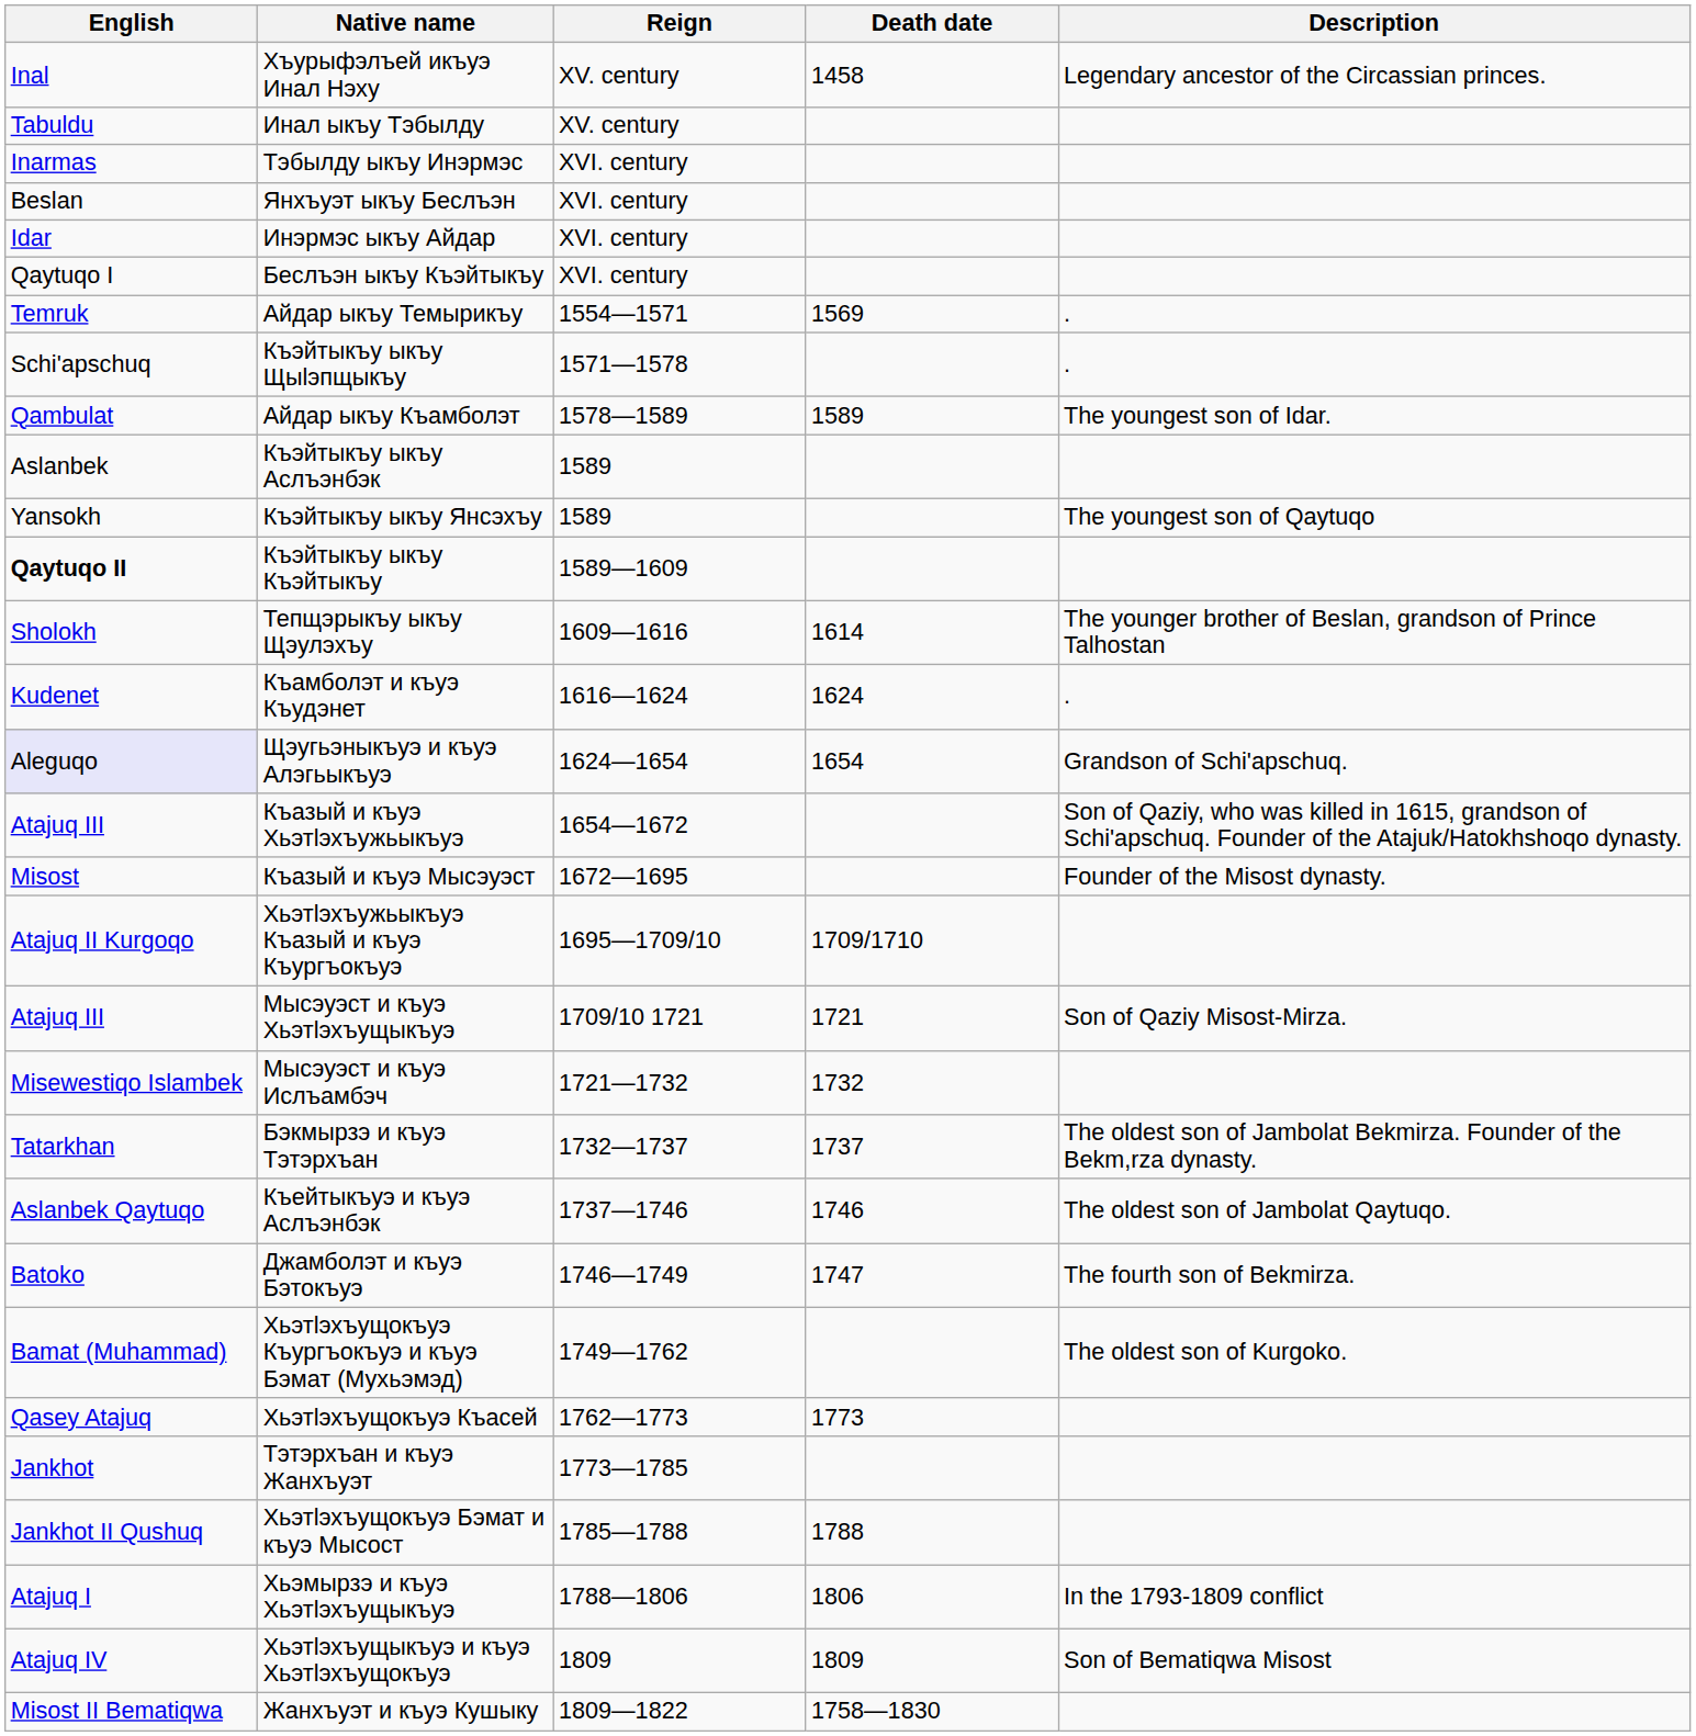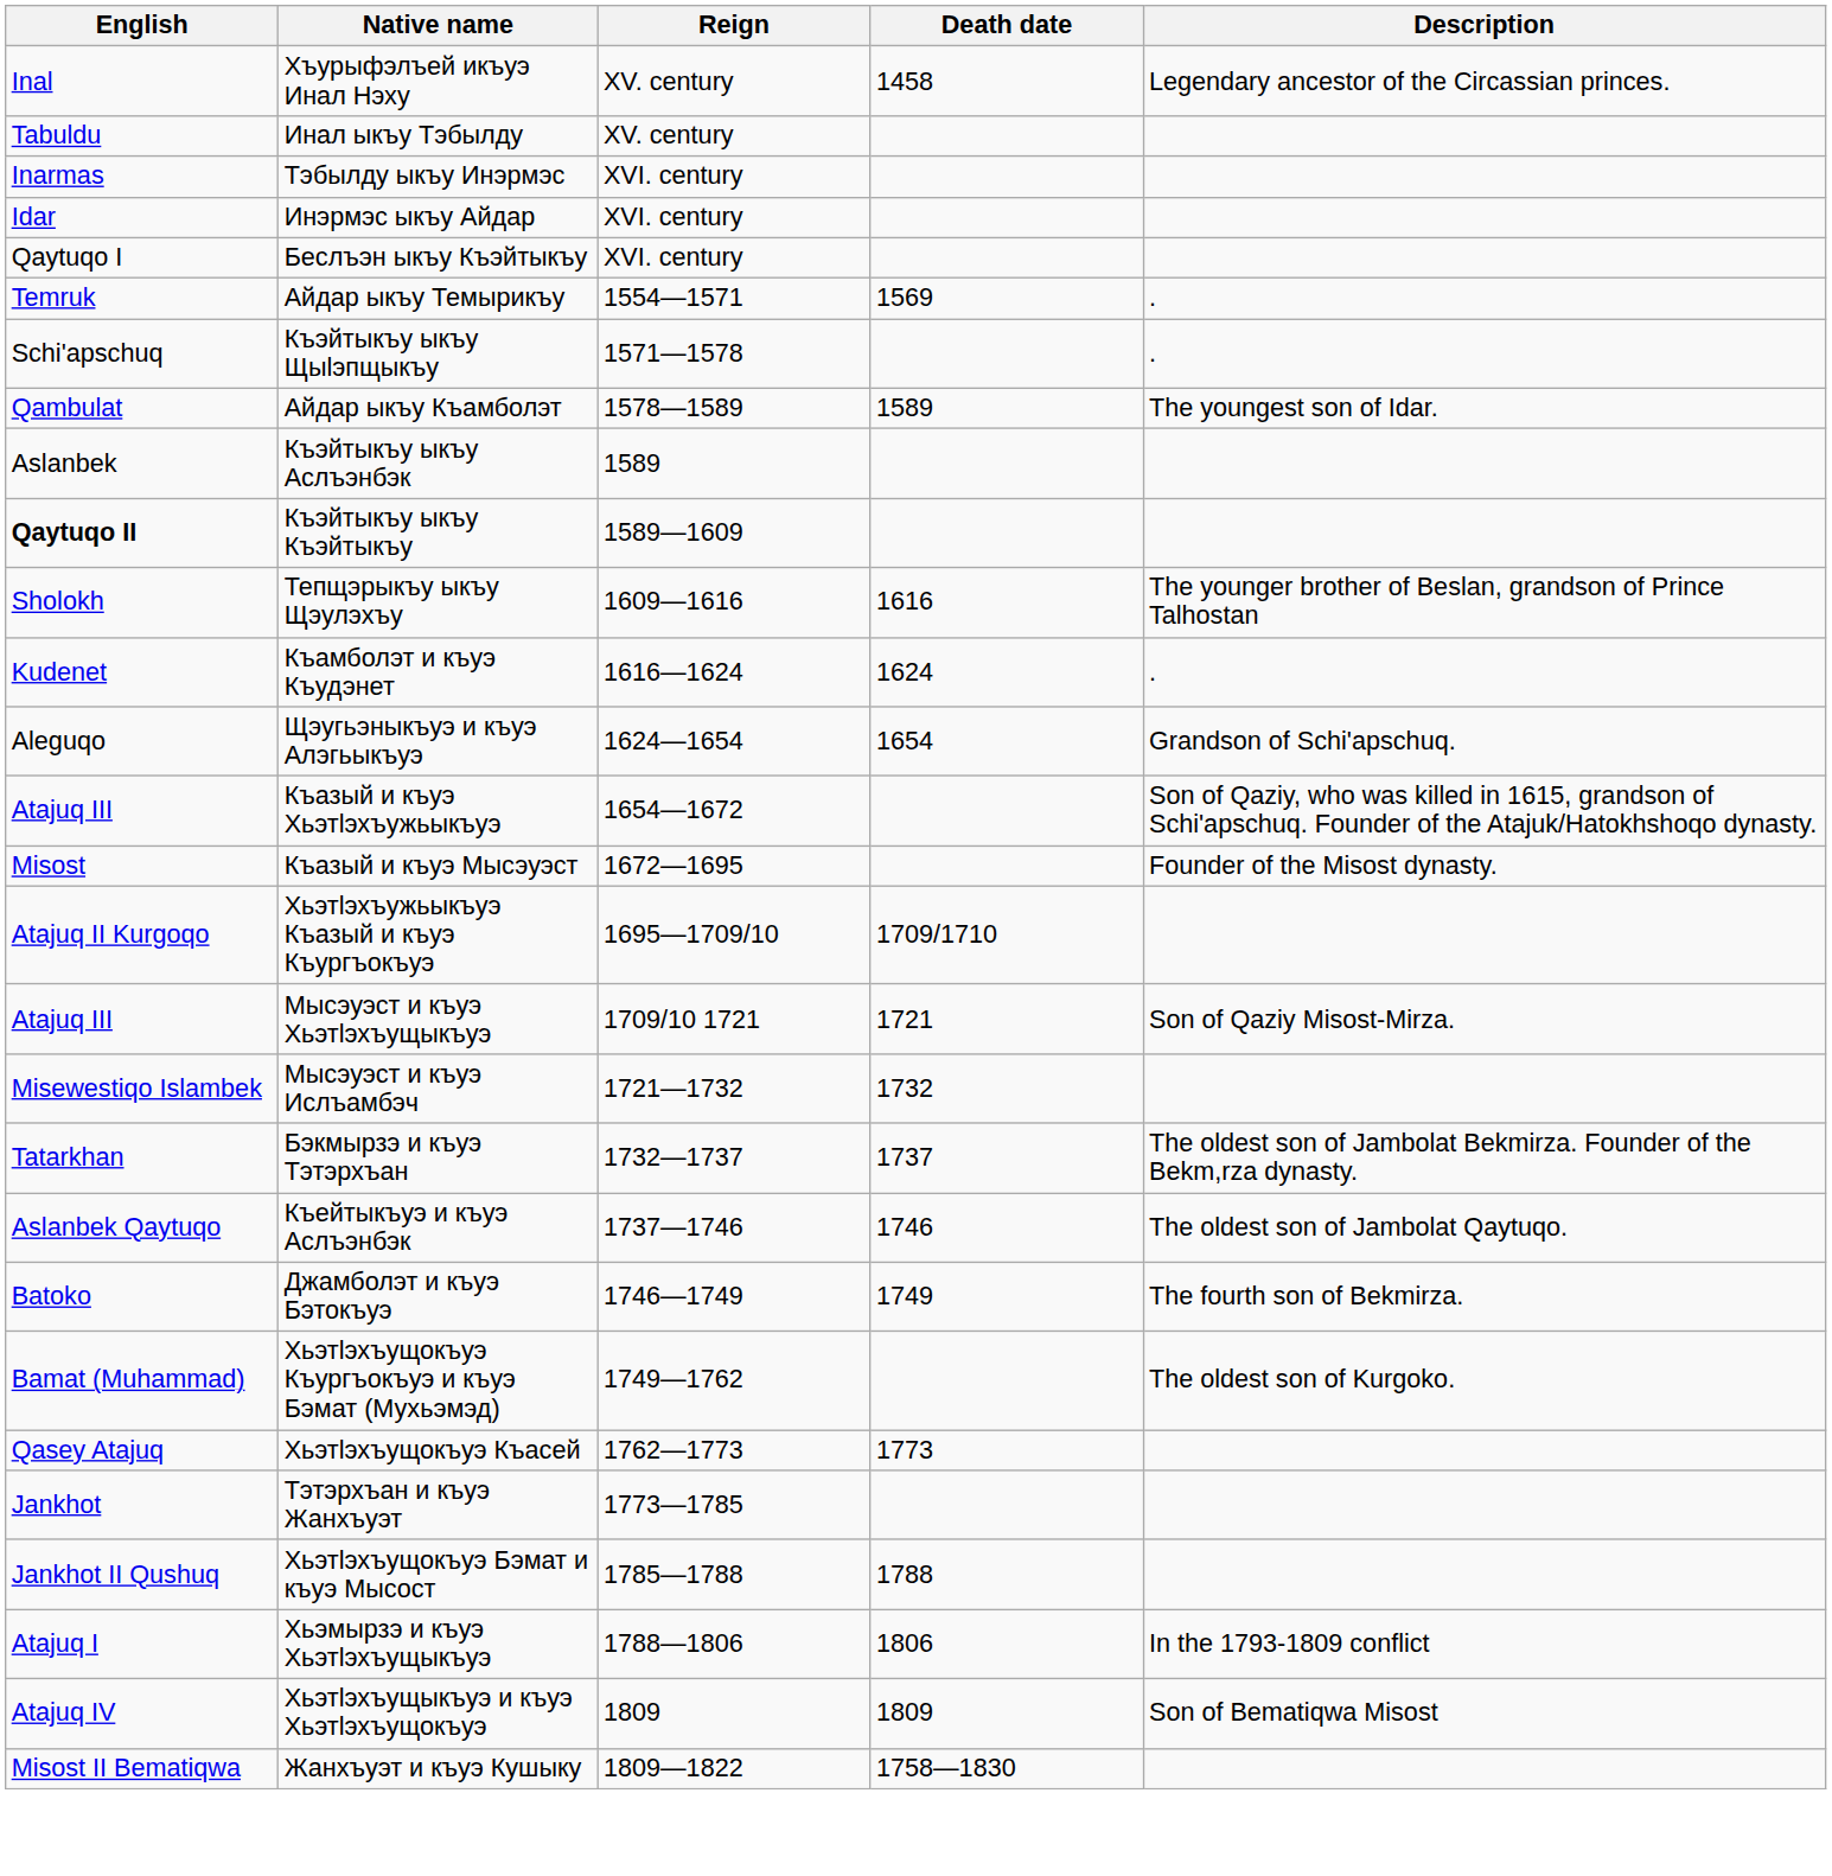 <table class=wikitable width=90%>
 <tr>
 <th width="10%">English</th>
 <th width="10%">Native name</th>
 <th width="10%">Reign</th>
 <th width="10%">Death date</th>
 <th width="25%">Description</th>
 </tr>
 <tr>
 <td><a href='#'>Inal</a></td>
 <td>Хъурыфэлъей икъуэ Инал Нэху</td>
 <td>XV. century</td>
 <td>1458</td>
 <td>Legendary ancestor of the Circassian princes.</td>
 </tr>
 <tr>
 <td><a href='#'>Tabuldu</a></td>
 <td>Инал ыкъу Тэбылду</td>
 <td>XV. century</td>
 <td></td>
 <td></td>
 </tr>
 <tr>
 <td><a href='#'>Inarmas</a></td>
 <td>Тэбылду ыкъу Инэрмэс</td>
-<td>XVI. century</td>
-<td></td>
-<td></td>
-</tr>
-<tr>
-<td>Beslan</td>
-<td>Янхъуэт ыкъу Беслъэн</td>
 <td>XVI. century</td>
 <td></td>
 <td></td>
 </tr>
 <tr>
 <td><a href='#'>Idar</a></td>
 <td>Инэрмэс ыкъу Айдар</td>
 <td>XVI. century</td>
 <td></td>
 <td></td>
 </tr>
 <tr>
 <td>Qaytuqo I</td>
 <td>Беслъэн ыкъу Къэйтыкъу</td>
 <td>XVI. century</td>
 <td></td>
 <td></td>
 </tr>
 <tr>
 <td><a href='#'>Temruk</a></td>
 <td>Айдар ыкъу Темырикъу</td>
 <td>1554—1571</td>
 <td>1569</td>
 <td>.</td>
 </tr>
 <tr>
 <td>Schi'apschuq </td>
 <td>Къэйтыкъу ыкъу Щыӏэпщыкъу</td>
 <td>1571—1578</td>
 <td></td>
 <td>.</td>
 </tr>
 <tr>
 <td><a href='#'>Qambulat</a></td>
 <td>Айдар ыкъу Къамболэт</td>
 <td>1578—1589</td>
 <td>1589</td>
 <td>The youngest son of Idar.</td>
 </tr>
 <tr>
 <td>Aslanbek</td>
 <td>Къэйтыкъу ыкъу Аслъэнбэк</td>
 <td>1589</td>
 <td></td>
 <td></td>
 </tr>
 <tr>
-<td>Yansokh</td>
-<td>Къэйтыкъу ыкъу Янсэхъу</td>
-<td>1589</td>
-<td></td>
-<td>The youngest son of Qaytuqo</td>
-</tr>
-<tr>
 <td><strong>Qaytuqo II</strong></td>
 <td>Къэйтыкъу ыкъу Къэйтыкъу</td>
 <td>1589—1609</td>
 <td></td>
 <td></td>
 </tr>
 <tr>
 <td><a href='#'>Sholokh</a></td>
 <td>Тепщэрыкъу ыкъу Щэулэхъу</td>
 <td>1609—1616</td>
-<td>1614</td>
+<td>1616</td>
 <td>The younger brother of Beslan, grandson of Prince Talhostan</td>
 </tr>
 <tr>
 <td><a href='#'>Kudenet</a></td>
 <td>Къамболэт и къуэ Къудэнет</td>
 <td>1616—1624</td>
 <td>1624</td>
 <td>.</td>
 </tr>
 <tr>
-<td style="background: lavender;">Aleguqo</td>
+<td>Aleguqo</td>
 <td>Щэугьэныкъуэ и къуэ Алэгьыкъуэ</td>
 <td>1624—1654</td>
 <td>1654</td>
 <td>Grandson of Schi'apschuq.</td>
 </tr>
 <tr>
 <td><a href='#'>Atajuq III</a></td>
 <td>Къазый и къуэ Хьэтӏэхъужьыкъуэ</td>
 <td>1654—1672</td>
 <td></td>
 <td>Son of Qaziy, who was killed in 1615, grandson of Schi'apschuq. Founder of the Atajuk/Hatokhshoqo dynasty.</td>
 </tr>
 <tr>
 <td><a href='#'>Misost</a></td>
 <td>Къазый и къуэ Мысэуэст</td>
 <td>1672—1695</td>
 <td></td>
 <td>Founder of the Misost dynasty.</td>
 </tr>
 <tr>
 <td><a href='#'>Atajuq II Kurgoqo</a></td>
 <td>Хьэтӏэхъужьыкъуэ Къазый и къуэ Къургъокъуэ</td>
 <td>1695—1709/10</td>
 <td>1709/1710</td>
 <td></td>
 </tr>
 <tr>
 <td><a href='#'>Atajuq III</a></td>
 <td>Мысэуэст и къуэ Хьэтӏэхъущыкъуэ</td>
 <td>1709/10 1721</td>
 <td>1721</td>
 <td>Son of Qaziy Misost-Mirza.</td>
 </tr>
 <tr>
 <td><a href='#'>Misewestiqo Islambek</a></td>
 <td>Мысэуэст и къуэ Ислъамбэч</td>
 <td>1721—1732</td>
 <td>1732</td>
 <td></td>
 </tr>
 <tr>
 <td><a href='#'>Tatarkhan</a></td>
 <td>Бэкмырзэ и къуэ Тэтэрхъан</td>
 <td>1732—1737</td>
 <td>1737</td>
 <td>The oldest son of Jambolat Bekmirza. Founder of the Bekm,rza dynasty.</td>
 </tr>
 <tr>
 <td><a href='#'>Aslanbek Qaytuqo</a></td>
 <td>Къейтыкъуэ и къуэ Аслъэнбэк</td>
 <td>1737—1746</td>
 <td>1746</td>
 <td>The oldest son of Jambolat Qaytuqo.</td>
 </tr>
 <tr>
 <td><a href='#'>Batoko</a></td>
 <td>Джамболэт и къуэ Бэтокъуэ</td>
 <td>1746—1749</td>
-<td>1747</td>
+<td>1749</td>
 <td>The fourth son of Bekmirza.</td>
 </tr>
 <tr>
 <td><a href='#'>Bamat (Muhammad)</a></td>
 <td>Хьэтӏэхъущокъуэ Къургъокъуэ и къуэ Бэмат (Мухьэмэд)</td>
 <td>1749—1762</td>
 <td></td>
 <td>The oldest son of Kurgoko.</td>
 </tr>
 <tr>
 <td><a href='#'>Qasey Atajuq</a></td>
 <td>Хьэтӏэхъущокъуэ Къасей</td>
 <td>1762—1773</td>
 <td>1773</td>
 <td></td>
 </tr>
 <tr>
 <td><a href='#'>Jankhot</a></td>
 <td>Тэтэрхъан и къуэ Жанхъуэт</td>
 <td>1773—1785</td>
 <td></td>
 <td></td>
 </tr>
 <tr>
 <td><a href='#'>Jankhot II Qushuq</a></td>
 <td>Хьэтӏэхъущокъуэ Бэмат и къуэ Мысост</td>
 <td>1785—1788</td>
 <td>1788</td>
 <td></td>
 </tr>
 <tr>
 <td><a href='#'>Atajuq I</a></td>
 <td>Хьэмырзэ и къуэ Хьэтӏэхъущыкъуэ</td>
 <td>1788—1806</td>
 <td>1806</td>
 <td>In the 1793-1809 conflict</td>
 </tr>
 <tr>
 <td><a href='#'>Atajuq IV</a></td>
 <td>Хьэтӏэхъущыкъуэ и къуэ Хьэтӏэхъущокъуэ</td>
 <td>1809</td>
 <td>1809</td>
 <td>Son of Bematiqwa Misost</td>
 </tr>
 <tr>
 <td><a href='#'>Misost II Bematiqwa</a></td>
 <td>Жанхъуэт и къуэ Кушыку</td>
 <td>1809—1822</td>
 <td>1758—1830</td>
 <td></td>
 </tr>
 </table>
